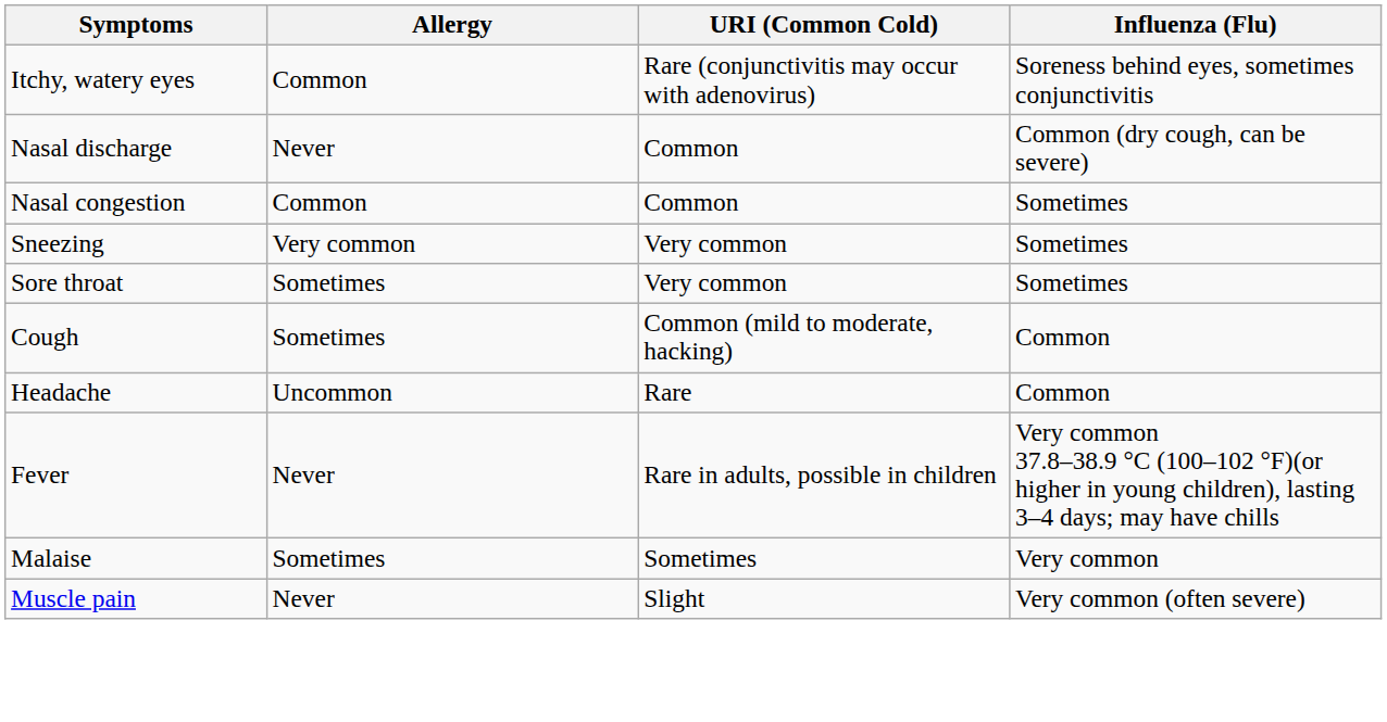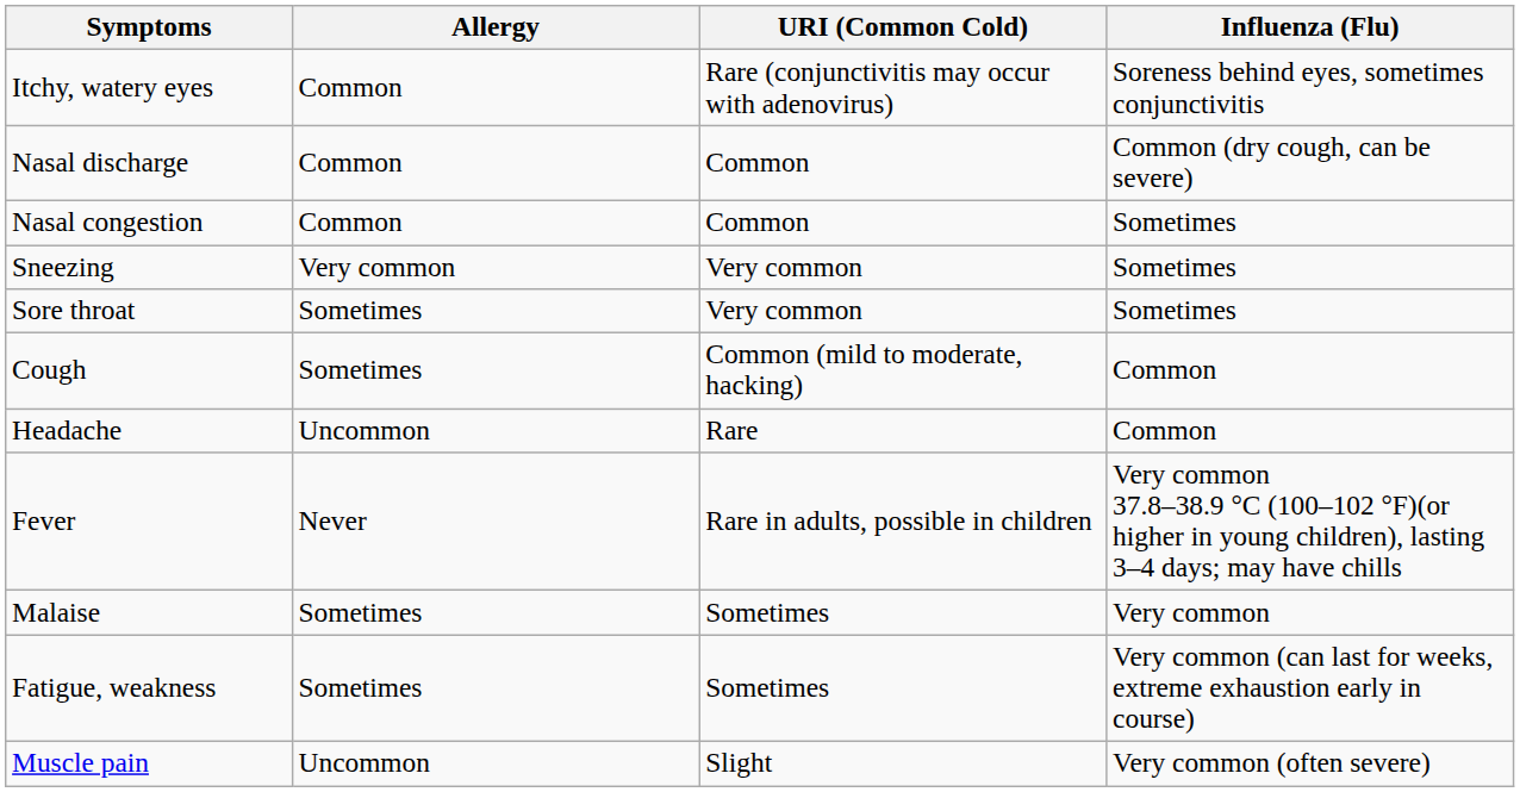 <table class="wikitable">
 <tr>
 <th scope="col" style="width:19%">Symptoms</th>
 <th scope="col" style="width:27%">Allergy</th>
 <th scope="col" style="width:27%">URI (Common Cold)</th>
 <th scope="col" style="width:27%">Influenza (Flu)</th>
 </tr>
 <tr>
 <td>Itchy, watery eyes</td>
 <td>Common</td>
 <td>Rare (conjunctivitis may occur with adenovirus)</td>
 <td>Soreness behind eyes, sometimes conjunctivitis</td>
 </tr>
 <tr>
 <td>Nasal discharge</td>
-<td>Never</td>
+<td>Common</td>
 <td>Common</td>
 <td>Common (dry cough, can be severe)</td>
 </tr>
 <tr>
 <td>Nasal congestion</td>
 <td>Common</td>
 <td>Common</td>
 <td>Sometimes</td>
 </tr>
 <tr>
 <td>Sneezing</td>
 <td>Very common</td>
 <td>Very common</td>
 <td>Sometimes</td>
 </tr>
 <tr>
 <td>Sore throat</td>
 <td>Sometimes</td>
 <td>Very common</td>
 <td>Sometimes</td>
 </tr>
 <tr>
 <td>Cough</td>
 <td>Sometimes</td>
 <td>Common (mild to moderate, hacking)</td>
 <td>Common</td>
 </tr>
 <tr>
 <td>Headache</td>
 <td>Uncommon</td>
 <td>Rare</td>
 <td>Common</td>
 </tr>
 <tr>
 <td>Fever</td>
 <td>Never</td>
 <td>Rare in adults, possible in children</td>
 <td>Very common<br>37.8–38.9 °C (100–102 °F)(or higher in young children), lasting 3–4 days; may have chills</td>
 </tr>
 <tr>
 <td>Malaise</td>
 <td>Sometimes</td>
 <td>Sometimes</td>
 <td>Very common</td>
 </tr>
 <tr>
+<td>Fatigue, weakness</td>
+<td>Sometimes</td>
+<td>Sometimes</td>
+<td>Very common (can last for weeks, extreme exhaustion early in course)</td>
+</tr>
+<tr>
 <td><a href='#'>Muscle pain</a></td>
-<td>Never</td>
+<td>Uncommon</td>
 <td>Slight</td>
 <td>Very common (often severe)</td>
 </tr>
 </table>
